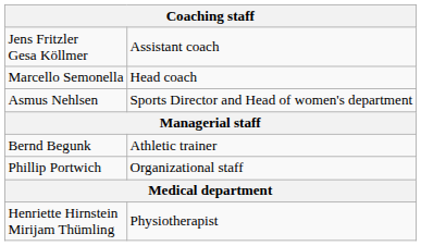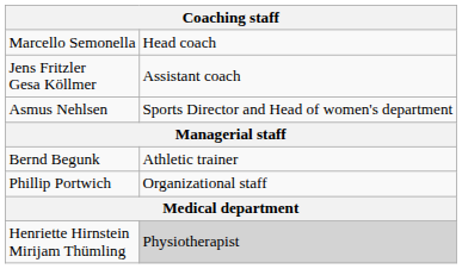 <table class="wikitable">
 <tr>
 <th colspan="2">Coaching staff</th>
 </tr>
 <tr>
+<td> Marcello Semonella</td>
+<td>Head coach</td>
+</tr>
+<tr>
 <td> Jens Fritzler <br>  Gesa Köllmer</td>
 <td>Assistant coach</td>
-</tr>
-<tr>
-<td> Marcello Semonella</td>
-<td>Head coach</td>
 </tr>
 <tr>
 <td> Asmus Nehlsen</td>
 <td>Sports Director and Head of women's department</td>
 </tr>
 <tr>
 <th colspan="2">Managerial staff</th>
 </tr>
 <tr>
 <td> Bernd Begunk</td>
 <td>Athletic trainer</td>
 </tr>
 <tr>
 <td> Phillip Portwich</td>
 <td>Organizational staff</td>
 </tr>
 <tr>
 <th colspan="2">Medical department</th>
 </tr>
 <tr>
 <td> Henriette Hirnstein <br>  Mirijam Thümling</td>
-<td>Physiotherapist</td>
+<td style="background: lightgrey;">Physiotherapist</td>
 </tr>
 </table>
